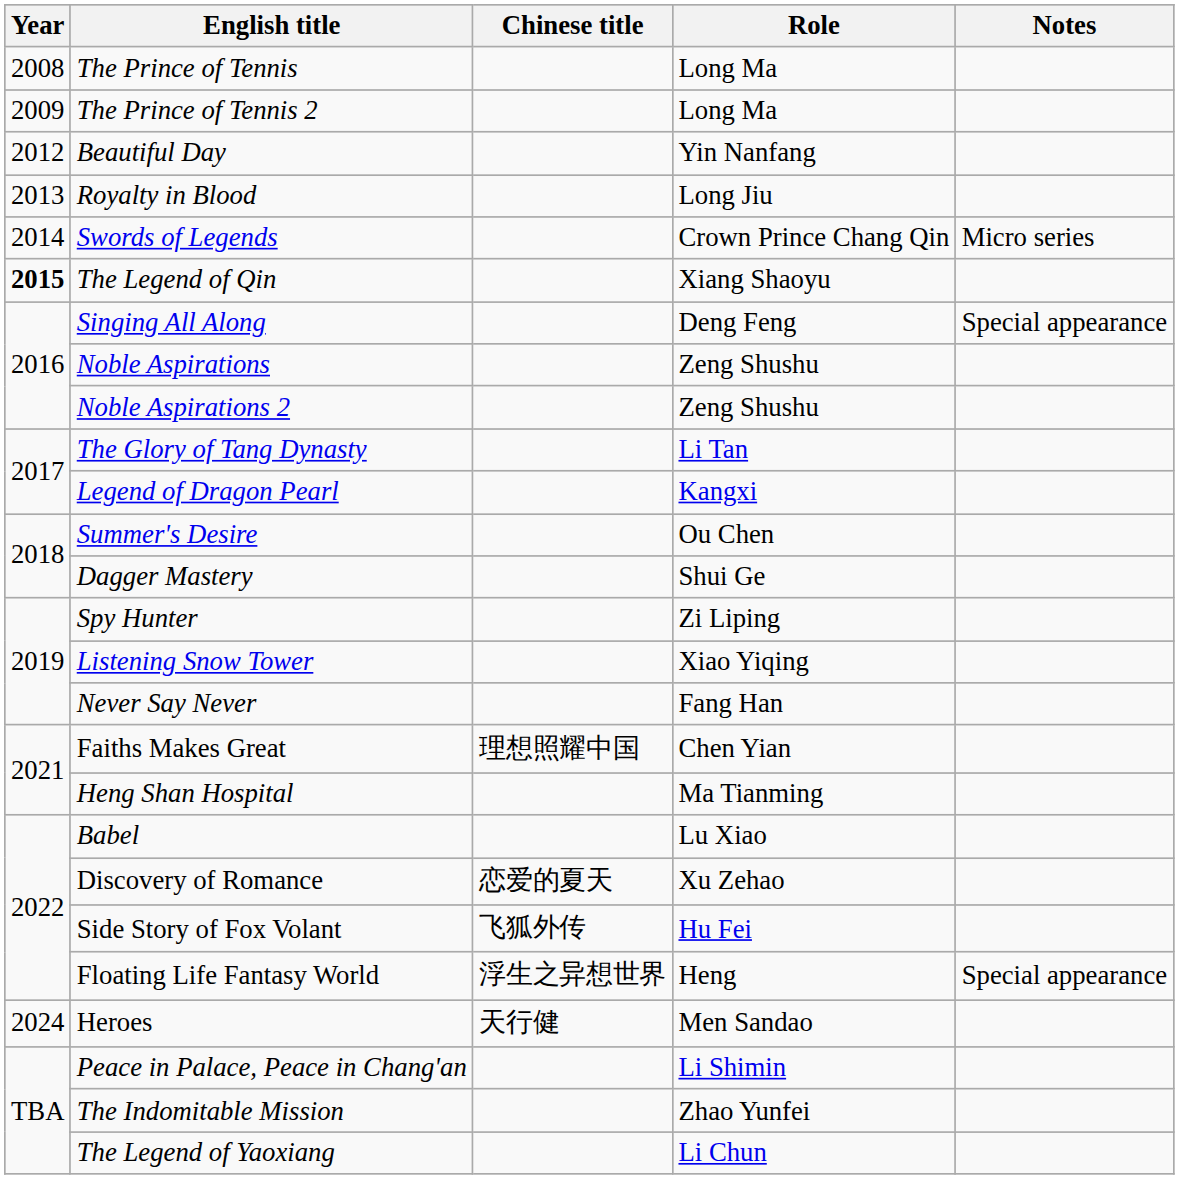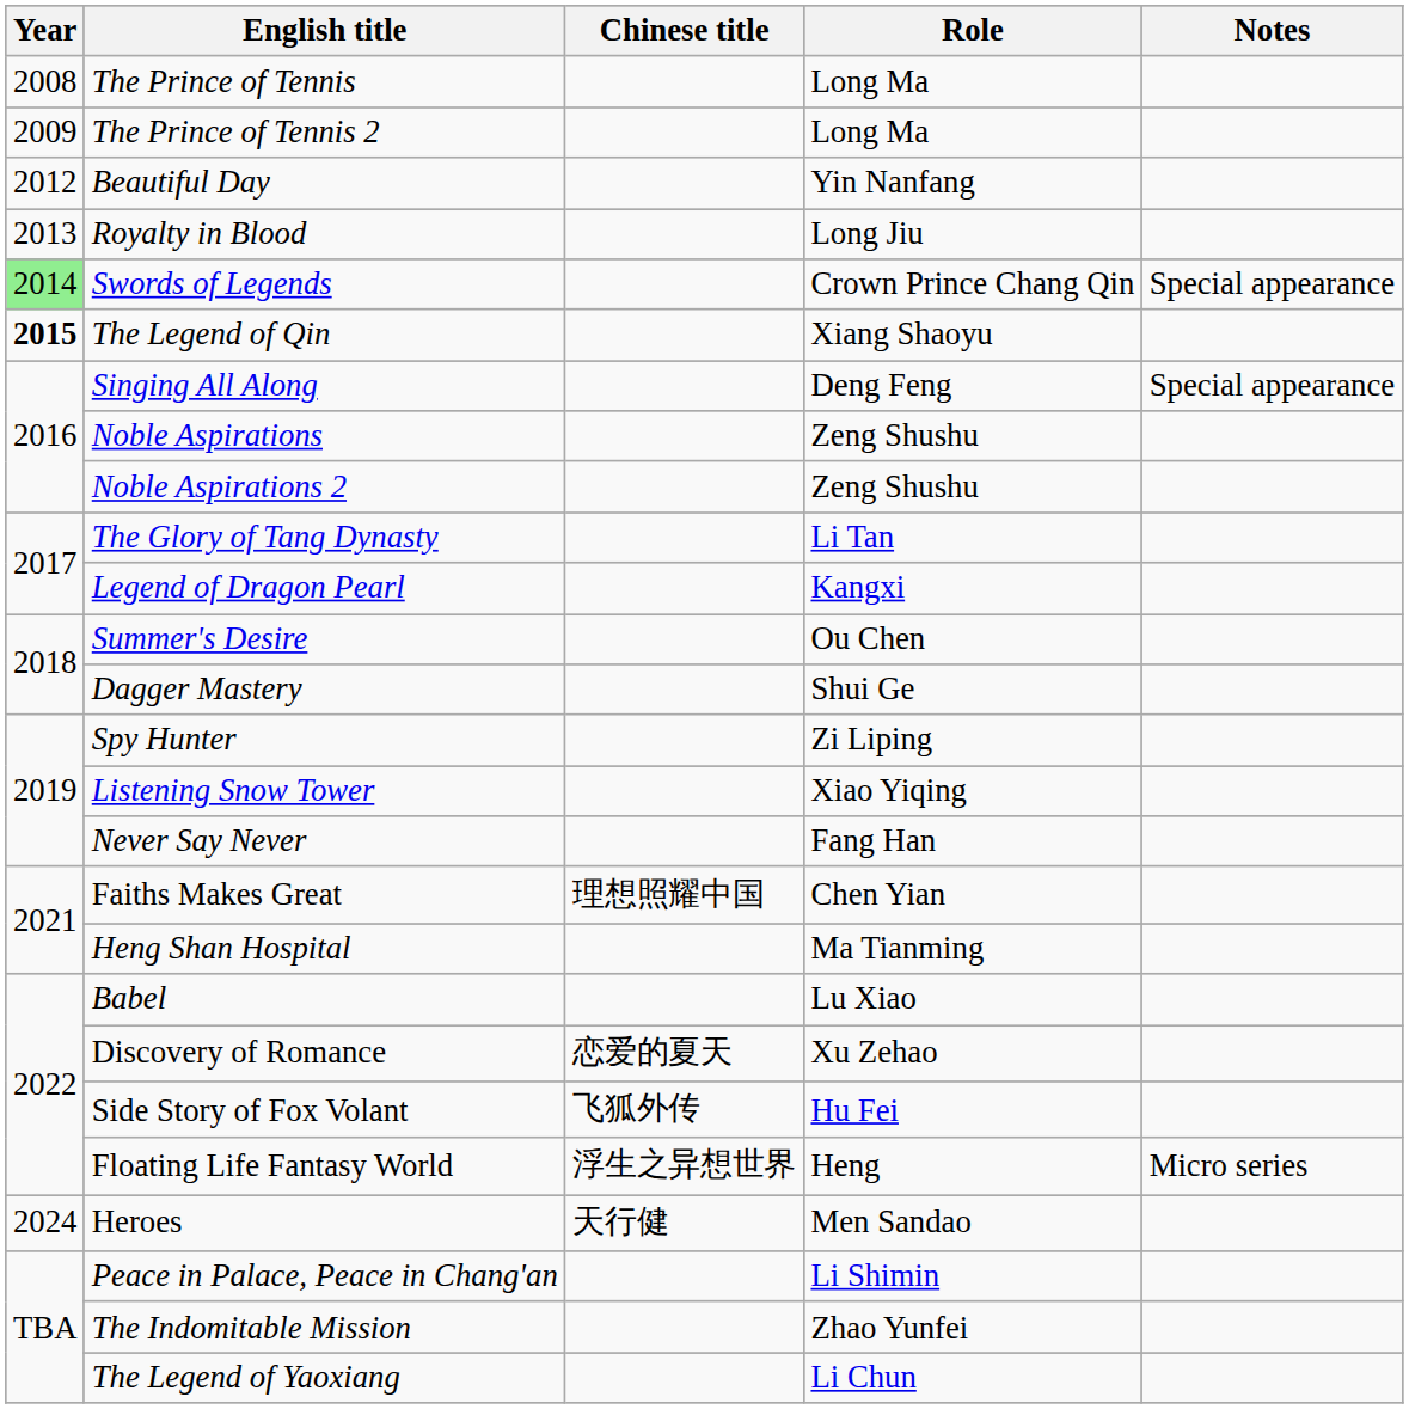 <table class="wikitable plainrowheaders sortable">
 <tr>
 <th>Year</th>
 <th>English title</th>
 <th>Chinese title</th>
 <th>Role</th>
 <th>Notes</th>
 </tr>
 <tr>
 <td>2008</td>
 <td><em>The Prince of Tennis</em></td>
 <td></td>
 <td>Long Ma</td>
 <td></td>
 </tr>
 <tr>
 <td>2009</td>
 <td><em>The Prince of Tennis 2 </em></td>
 <td></td>
 <td>Long Ma</td>
 <td></td>
 </tr>
 <tr>
 <td>2012</td>
 <td><em>Beautiful Day</em></td>
 <td></td>
 <td>Yin Nanfang</td>
 <td></td>
 </tr>
 <tr>
 <td>2013</td>
 <td><em>Royalty in Blood</em></td>
 <td></td>
 <td>Long Jiu</td>
 <td></td>
 </tr>
 <tr>
-<td>2014</td>
+<td style="background: lightgreen;">2014</td>
 <td><em><a href='#'>Swords of Legends</a></em></td>
 <td></td>
 <td>Crown Prince Chang Qin</td>
-<td>Micro series</td>
+<td>Special appearance</td>
 </tr>
 <tr>
 <td><strong>2015</strong></td>
 <td><em>The Legend of Qin</em></td>
 <td></td>
 <td>Xiang Shaoyu</td>
 <td></td>
 </tr>
 <tr>
 <td rowspan=3>2016</td>
 <td><em><a href='#'>Singing All Along</a></em></td>
 <td></td>
 <td>Deng Feng</td>
 <td>Special appearance</td>
 </tr>
 <tr>
 <td><em><a href='#'>Noble Aspirations</a></em></td>
 <td></td>
 <td>Zeng Shushu</td>
 <td></td>
 </tr>
 <tr>
 <td><em><a href='#'>Noble Aspirations 2</a></em></td>
 <td></td>
 <td>Zeng Shushu</td>
 <td></td>
 </tr>
 <tr>
 <td rowspan=2>2017</td>
 <td><em><a href='#'>The Glory of Tang Dynasty</a></em></td>
 <td></td>
 <td><a href='#'>Li Tan</a></td>
 <td></td>
 </tr>
 <tr>
 <td><em><a href='#'>Legend of Dragon Pearl</a></em></td>
 <td></td>
 <td><a href='#'>Kangxi</a></td>
 <td></td>
 </tr>
 <tr>
 <td rowspan=2>2018</td>
 <td><em><a href='#'>Summer's Desire</a></em></td>
 <td></td>
 <td>Ou Chen</td>
 <td></td>
 </tr>
 <tr>
 <td><em>Dagger Mastery</em></td>
 <td></td>
 <td>Shui Ge</td>
 <td></td>
 </tr>
 <tr>
 <td rowspan=3>2019</td>
 <td><em>Spy Hunter</em></td>
 <td></td>
 <td>Zi Liping</td>
 <td></td>
 </tr>
 <tr>
 <td><em><a href='#'>Listening Snow Tower</a></em></td>
 <td></td>
 <td>Xiao Yiqing</td>
 <td></td>
 </tr>
 <tr>
 <td><em>Never Say Never</em></td>
 <td></td>
 <td>Fang Han</td>
 <td></td>
 </tr>
 <tr>
 <td rowspan="2">2021</td>
 <td>Faiths Makes Great</td>
 <td>理想照耀中国</td>
 <td>Chen Yian</td>
 <td></td>
 </tr>
 <tr>
 <td><em>Heng Shan Hospital</em></td>
 <td></td>
 <td>Ma Tianming</td>
 <td></td>
 </tr>
 <tr>
 <td rowspan="4">2022</td>
 <td><em>Babel</em></td>
 <td></td>
 <td>Lu Xiao</td>
 <td></td>
 </tr>
 <tr>
 <td>Discovery of Romance</td>
 <td>恋爱的夏天</td>
 <td>Xu Zehao</td>
 <td></td>
 </tr>
 <tr>
 <td>Side Story of Fox Volant</td>
 <td>飞狐外传</td>
 <td><a href='#'>Hu Fei</a></td>
 <td></td>
 </tr>
 <tr>
 <td>Floating Life Fantasy World</td>
 <td>浮生之异想世界</td>
 <td>Heng</td>
-<td>Special appearance</td>
+<td>Micro series</td>
 </tr>
 <tr>
 <td>2024</td>
 <td>Heroes</td>
 <td>天行健</td>
 <td>Men Sandao</td>
 <td></td>
 </tr>
 <tr>
 <td rowspan="3">TBA</td>
 <td><em>Peace in Palace, Peace in Chang'an</em></td>
 <td></td>
 <td><a href='#'>Li Shimin</a></td>
 <td></td>
 </tr>
 <tr>
 <td><em>The Indomitable Mission</em></td>
 <td></td>
 <td>Zhao Yunfei</td>
 <td></td>
 </tr>
 <tr>
 <td><em>The Legend of Yaoxiang</em></td>
 <td></td>
 <td><a href='#'>Li Chun</a></td>
 <td></td>
 </tr>
 </table>
